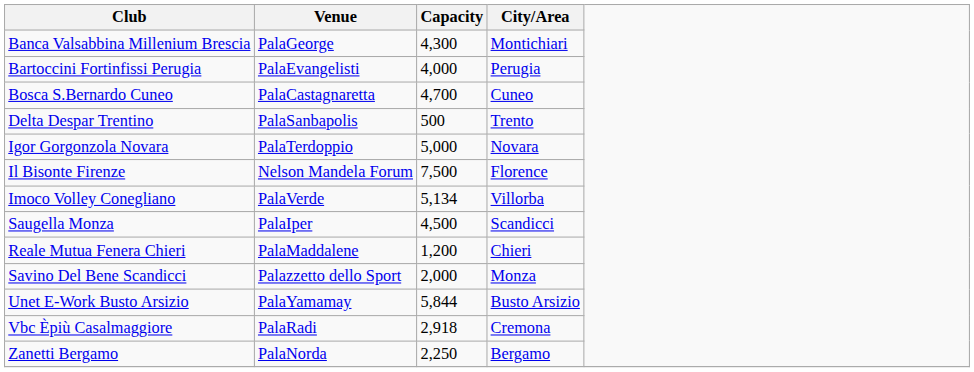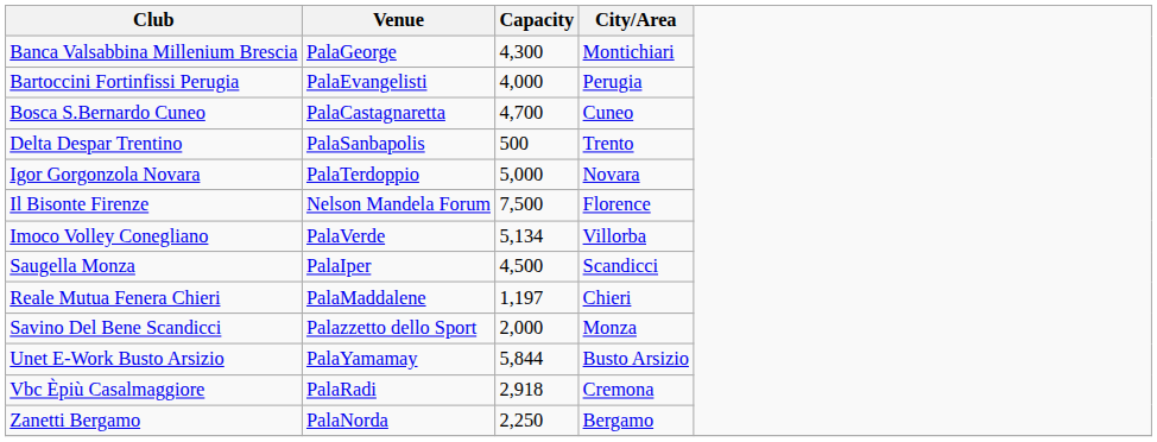 <table class="wikitable sortable">
 <tr>
 <th>Club</th>
 <th>Venue</th>
 <th>Capacity</th>
 <th>City/Area</th>
 <td width=40% rowspan=14></td>
 </tr>
 <tr>
 <td><a href='#'>Banca Valsabbina Millenium Brescia</a></td>
 <td><a href='#'>PalaGeorge</a></td>
 <td>4,300</td>
 <td><a href='#'>Montichiari</a></td>
 </tr>
 <tr>
 <td><a href='#'>Bartoccini Fortinfissi Perugia</a></td>
 <td><a href='#'>PalaEvangelisti</a></td>
 <td>4,000</td>
 <td><a href='#'>Perugia</a></td>
 </tr>
 <tr>
 <td><a href='#'>Bosca S.Bernardo Cuneo</a></td>
 <td><a href='#'>PalaCastagnaretta</a></td>
 <td>4,700</td>
 <td><a href='#'>Cuneo</a></td>
 </tr>
 <tr>
 <td><a href='#'>Delta Despar Trentino</a></td>
 <td><a href='#'>PalaSanbapolis</a></td>
 <td>500</td>
 <td><a href='#'>Trento</a></td>
 </tr>
 <tr>
 <td><a href='#'>Igor Gorgonzola Novara</a></td>
 <td><a href='#'>PalaTerdoppio</a></td>
 <td>5,000</td>
 <td><a href='#'>Novara</a></td>
 </tr>
 <tr>
 <td><a href='#'>Il Bisonte Firenze</a></td>
 <td><a href='#'>Nelson Mandela Forum</a></td>
 <td>7,500</td>
 <td><a href='#'>Florence</a></td>
 </tr>
 <tr>
 <td><a href='#'>Imoco Volley Conegliano</a></td>
 <td><a href='#'>PalaVerde</a></td>
 <td>5,134</td>
 <td><a href='#'>Villorba</a></td>
 </tr>
 <tr>
 <td><a href='#'>Saugella Monza</a></td>
 <td><a href='#'>PalaIper</a></td>
 <td>4,500</td>
 <td><a href='#'>Scandicci</a></td>
 </tr>
 <tr>
 <td><a href='#'>Reale Mutua Fenera Chieri</a></td>
 <td><a href='#'>PalaMaddalene</a></td>
-<td>1,200</td>
+<td>1,197</td>
 <td><a href='#'>Chieri</a></td>
 </tr>
 <tr>
 <td><a href='#'>Savino Del Bene Scandicci</a></td>
 <td><a href='#'>Palazzetto dello Sport</a></td>
 <td>2,000</td>
 <td><a href='#'>Monza</a></td>
 </tr>
 <tr>
 <td><a href='#'>Unet E-Work Busto Arsizio</a></td>
 <td><a href='#'>PalaYamamay</a></td>
 <td>5,844</td>
 <td><a href='#'>Busto Arsizio</a></td>
 </tr>
 <tr>
 <td><a href='#'>Vbc Èpiù Casalmaggiore</a></td>
 <td><a href='#'>PalaRadi</a></td>
 <td>2,918</td>
 <td><a href='#'>Cremona</a></td>
 </tr>
 <tr>
 <td><a href='#'>Zanetti Bergamo</a></td>
 <td><a href='#'>PalaNorda</a></td>
 <td>2,250</td>
 <td><a href='#'>Bergamo</a></td>
 </tr>
 <tr>
 </tr>
 </table>
